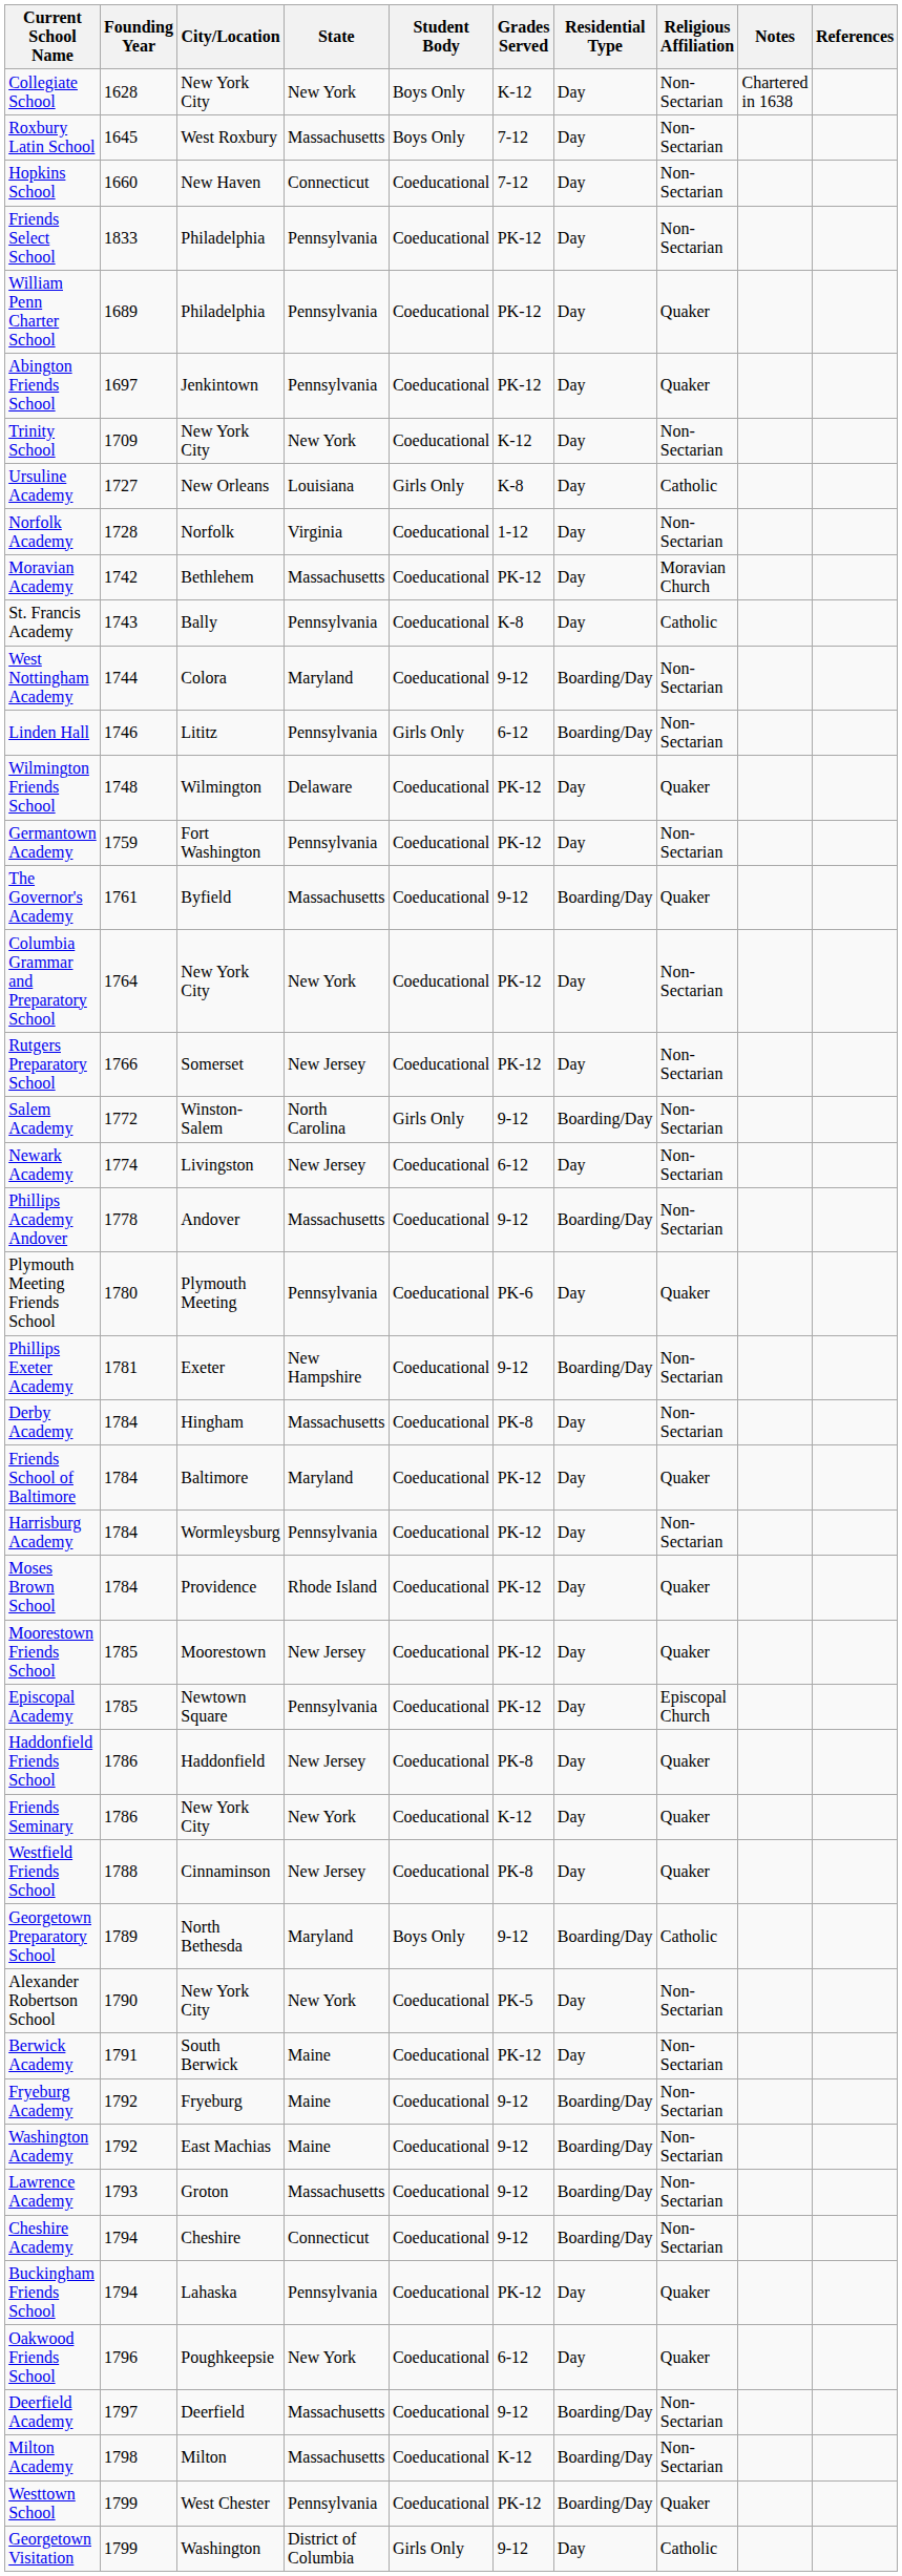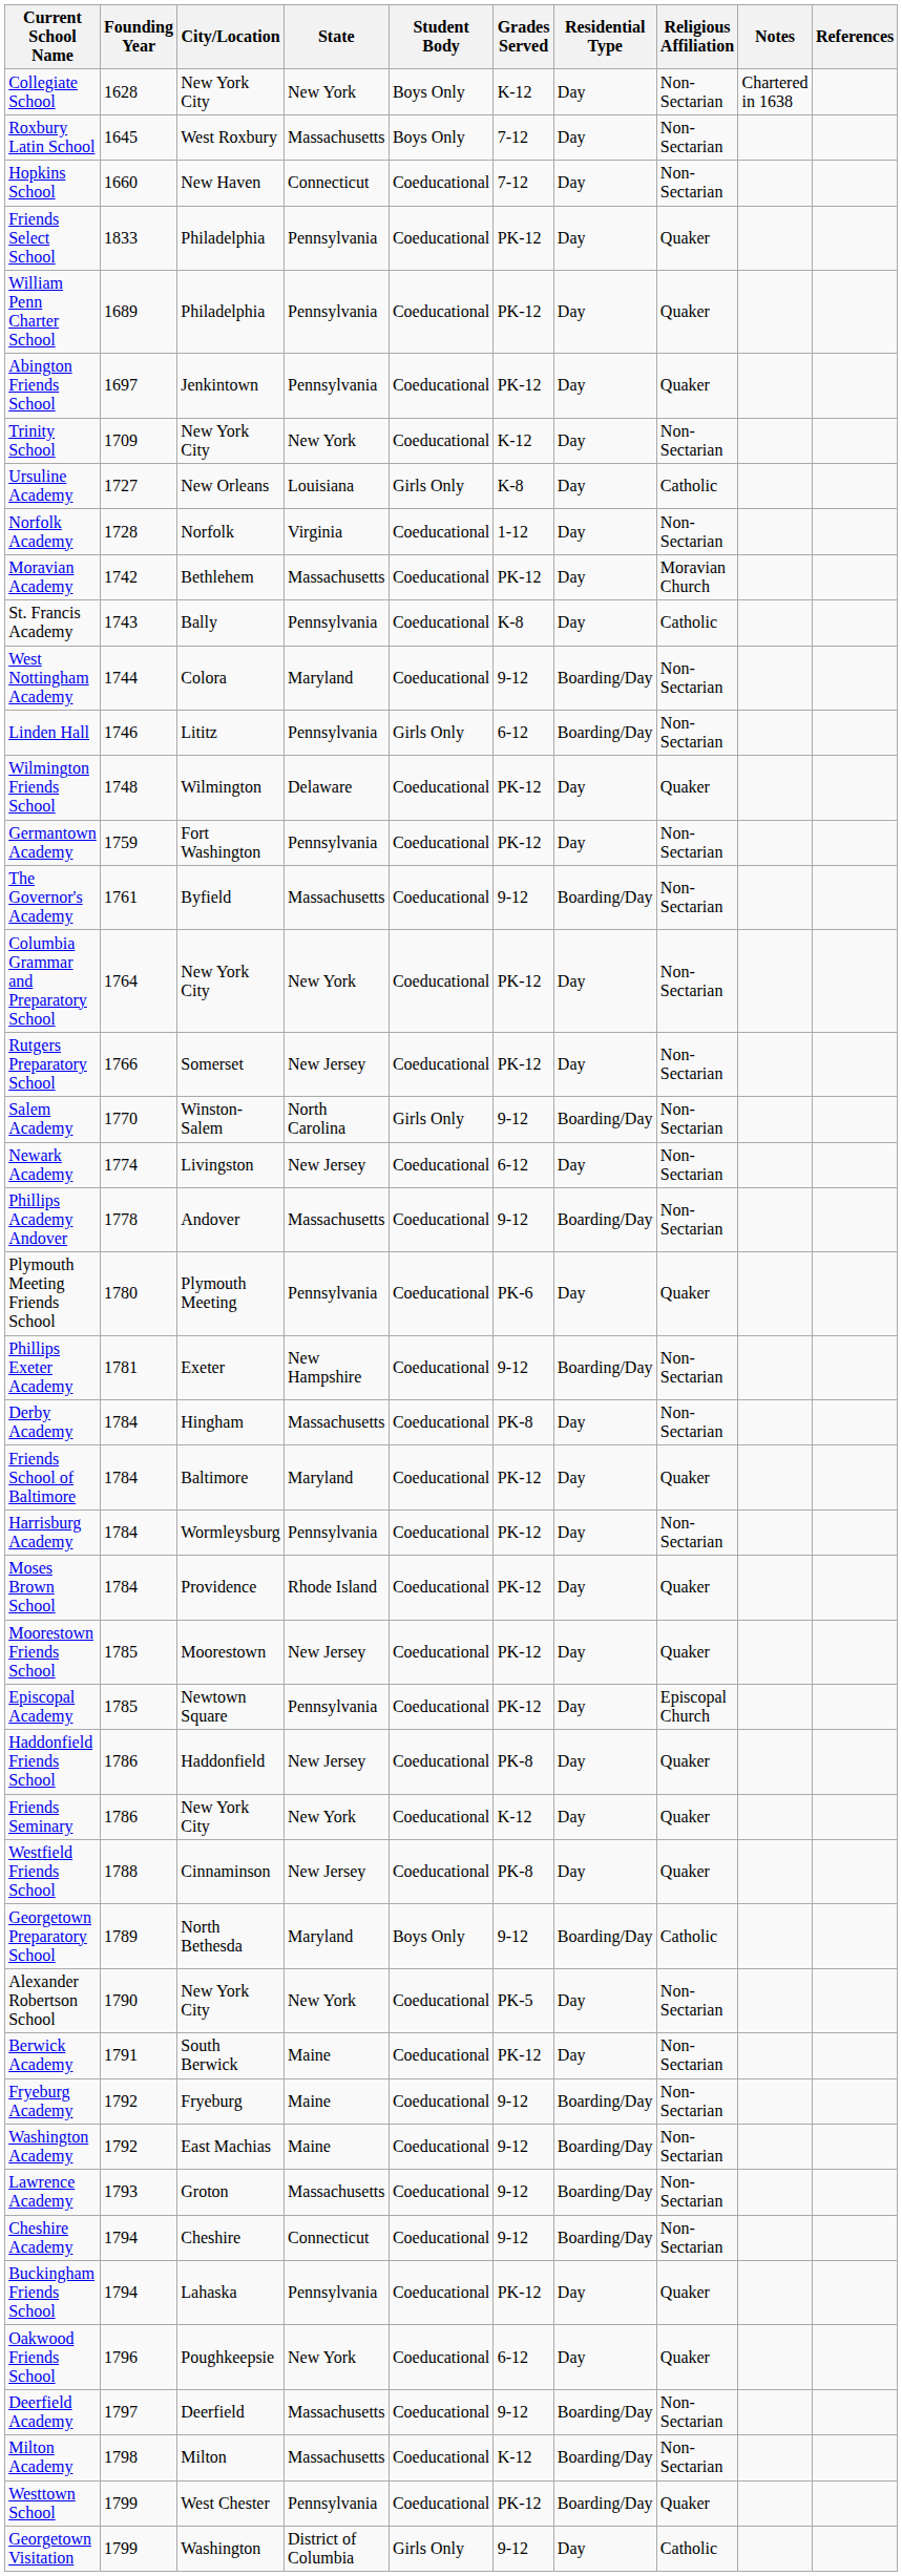 <table class="wikitable sortable">
 <tr>
 <th>Current School Name</th>
 <th>Founding Year</th>
 <th>City/Location</th>
 <th>State</th>
 <th>Student Body</th>
 <th>Grades Served</th>
 <th>Residential Type</th>
 <th>Religious Affiliation</th>
 <th>Notes</th>
 <th>References</th>
 </tr>
 <tr>
 <td><a href='#'>Collegiate School</a></td>
 <td>1628</td>
 <td>New York City</td>
 <td>New York</td>
 <td>Boys Only</td>
 <td>K-12</td>
 <td>Day</td>
 <td>Non-Sectarian</td>
 <td>Chartered in 1638</td>
 <td></td>
 </tr>
 <tr>
 <td><a href='#'>Roxbury Latin School</a></td>
 <td>1645</td>
 <td>West Roxbury</td>
 <td>Massachusetts</td>
 <td>Boys Only</td>
 <td>7-12</td>
 <td>Day</td>
 <td>Non-Sectarian</td>
 <td></td>
 <td></td>
 </tr>
 <tr>
 <td><a href='#'>Hopkins School</a></td>
 <td>1660</td>
 <td>New Haven</td>
 <td>Connecticut</td>
 <td>Coeducational</td>
 <td>7-12</td>
 <td>Day</td>
 <td>Non-Sectarian</td>
 <td></td>
 <td></td>
 </tr>
 <tr>
 <td><a href='#'>Friends Select School</a></td>
 <td>1833</td>
 <td>Philadelphia</td>
 <td>Pennsylvania</td>
 <td>Coeducational</td>
 <td>PK-12</td>
 <td>Day</td>
-<td>Non-Sectarian</td>
+<td>Quaker</td>
 <td></td>
 <td></td>
 </tr>
 <tr>
 <td><a href='#'>William Penn Charter School</a></td>
 <td>1689</td>
 <td>Philadelphia</td>
 <td>Pennsylvania</td>
 <td>Coeducational</td>
 <td>PK-12</td>
 <td>Day</td>
 <td>Quaker</td>
 <td></td>
 <td></td>
 </tr>
 <tr>
 <td><a href='#'>Abington Friends School</a></td>
 <td>1697</td>
 <td>Jenkintown</td>
 <td>Pennsylvania</td>
 <td>Coeducational</td>
 <td>PK-12</td>
 <td>Day</td>
 <td>Quaker</td>
 <td></td>
 <td></td>
 </tr>
 <tr>
 <td><a href='#'>Trinity School</a></td>
 <td>1709</td>
 <td>New York City</td>
 <td>New York</td>
 <td>Coeducational</td>
 <td>K-12</td>
 <td>Day</td>
 <td>Non-Sectarian</td>
 <td></td>
 <td></td>
 </tr>
 <tr>
 <td><a href='#'>Ursuline Academy</a></td>
 <td>1727</td>
 <td>New Orleans</td>
 <td>Louisiana</td>
 <td>Girls Only</td>
 <td>K-8</td>
 <td>Day</td>
 <td>Catholic</td>
 <td></td>
 <td></td>
 </tr>
 <tr>
 <td><a href='#'>Norfolk Academy</a></td>
 <td>1728</td>
 <td>Norfolk</td>
 <td>Virginia</td>
 <td>Coeducational</td>
 <td>1-12</td>
 <td>Day</td>
 <td>Non-Sectarian</td>
 <td></td>
 <td></td>
 </tr>
 <tr>
 <td><a href='#'>Moravian Academy</a></td>
 <td>1742</td>
 <td>Bethlehem</td>
 <td>Massachusetts</td>
 <td>Coeducational</td>
 <td>PK-12</td>
 <td>Day</td>
 <td>Moravian Church</td>
 <td></td>
 <td></td>
 </tr>
 <tr>
 <td>St. Francis Academy</td>
 <td>1743</td>
 <td>Bally</td>
 <td>Pennsylvania</td>
 <td>Coeducational</td>
 <td>K-8</td>
 <td>Day</td>
 <td>Catholic</td>
 <td></td>
 <td></td>
 </tr>
 <tr>
 <td><a href='#'>West Nottingham Academy</a></td>
 <td>1744</td>
 <td>Colora</td>
 <td>Maryland</td>
 <td>Coeducational</td>
 <td>9-12</td>
 <td>Boarding/Day</td>
 <td>Non-Sectarian</td>
 <td></td>
 <td></td>
 </tr>
 <tr>
 <td><a href='#'>Linden Hall</a></td>
 <td>1746</td>
 <td>Lititz</td>
 <td>Pennsylvania</td>
 <td>Girls Only</td>
 <td>6-12</td>
 <td>Boarding/Day</td>
 <td>Non-Sectarian</td>
 <td></td>
 <td></td>
 </tr>
 <tr>
 <td><a href='#'>Wilmington Friends School</a></td>
 <td>1748</td>
 <td>Wilmington</td>
 <td>Delaware</td>
 <td>Coeducational</td>
 <td>PK-12</td>
 <td>Day</td>
 <td>Quaker</td>
 <td></td>
 <td></td>
 </tr>
 <tr>
 <td><a href='#'>Germantown Academy</a></td>
 <td>1759</td>
 <td>Fort Washington</td>
 <td>Pennsylvania</td>
 <td>Coeducational</td>
 <td>PK-12</td>
 <td>Day</td>
 <td>Non-Sectarian</td>
 <td></td>
 <td></td>
 </tr>
 <tr>
 <td><a href='#'>The Governor's Academy</a></td>
 <td>1761</td>
 <td>Byfield</td>
 <td>Massachusetts</td>
 <td>Coeducational</td>
 <td>9-12</td>
 <td>Boarding/Day</td>
-<td>Quaker</td>
+<td>Non-Sectarian</td>
 <td></td>
 <td></td>
 </tr>
 <tr>
 <td><a href='#'>Columbia Grammar and Preparatory School</a></td>
 <td>1764</td>
 <td>New York City</td>
 <td>New York</td>
 <td>Coeducational</td>
 <td>PK-12</td>
 <td>Day</td>
 <td>Non-Sectarian</td>
 <td></td>
 <td></td>
 </tr>
 <tr>
 <td><a href='#'>Rutgers Preparatory School</a></td>
 <td>1766</td>
 <td>Somerset</td>
 <td>New Jersey</td>
 <td>Coeducational</td>
 <td>PK-12</td>
 <td>Day</td>
 <td>Non-Sectarian</td>
 <td></td>
 <td></td>
 </tr>
 <tr>
 <td><a href='#'>Salem Academy</a></td>
-<td>1772</td>
+<td>1770</td>
 <td>Winston-Salem</td>
 <td>North Carolina</td>
 <td>Girls Only</td>
 <td>9-12</td>
 <td>Boarding/Day</td>
 <td>Non-Sectarian</td>
 <td></td>
 <td></td>
 </tr>
 <tr>
 <td><a href='#'>Newark Academy</a></td>
 <td>1774</td>
 <td>Livingston</td>
 <td>New Jersey</td>
 <td>Coeducational</td>
 <td>6-12</td>
 <td>Day</td>
 <td>Non-Sectarian</td>
 <td></td>
 <td></td>
 </tr>
 <tr>
 <td><a href='#'>Phillips Academy Andover</a></td>
 <td>1778</td>
 <td>Andover</td>
 <td>Massachusetts</td>
 <td>Coeducational</td>
 <td>9-12</td>
 <td>Boarding/Day</td>
 <td>Non-Sectarian</td>
 <td></td>
 <td></td>
 </tr>
 <tr>
 <td>Plymouth Meeting Friends School</td>
 <td>1780</td>
 <td>Plymouth Meeting</td>
 <td>Pennsylvania</td>
 <td>Coeducational</td>
 <td>PK-6</td>
 <td>Day</td>
 <td>Quaker</td>
 <td></td>
 <td></td>
 </tr>
 <tr>
 <td><a href='#'>Phillips Exeter Academy</a></td>
 <td>1781</td>
 <td>Exeter</td>
 <td>New Hampshire</td>
 <td>Coeducational</td>
 <td>9-12</td>
 <td>Boarding/Day</td>
 <td>Non-Sectarian</td>
 <td></td>
 <td></td>
 </tr>
 <tr>
 <td><a href='#'>Derby Academy</a></td>
 <td>1784</td>
 <td>Hingham</td>
 <td>Massachusetts</td>
 <td>Coeducational</td>
 <td>PK-8</td>
 <td>Day</td>
 <td>Non-Sectarian</td>
 <td></td>
 <td></td>
 </tr>
 <tr>
 <td><a href='#'>Friends School of Baltimore</a></td>
 <td>1784</td>
 <td>Baltimore</td>
 <td>Maryland</td>
 <td>Coeducational</td>
 <td>PK-12</td>
 <td>Day</td>
 <td>Quaker</td>
 <td></td>
 <td></td>
 </tr>
 <tr>
 <td><a href='#'>Harrisburg Academy</a></td>
 <td>1784</td>
 <td>Wormleysburg</td>
 <td>Pennsylvania</td>
 <td>Coeducational</td>
 <td>PK-12</td>
 <td>Day</td>
 <td>Non-Sectarian</td>
 <td></td>
 <td></td>
 </tr>
 <tr>
 <td><a href='#'>Moses Brown School</a></td>
 <td>1784</td>
 <td>Providence</td>
 <td>Rhode Island</td>
 <td>Coeducational</td>
 <td>PK-12</td>
 <td>Day</td>
 <td>Quaker</td>
 <td></td>
 <td></td>
 </tr>
 <tr>
 <td><a href='#'>Moorestown Friends School</a></td>
 <td>1785</td>
 <td>Moorestown</td>
 <td>New Jersey</td>
 <td>Coeducational</td>
 <td>PK-12</td>
 <td>Day</td>
 <td>Quaker</td>
 <td></td>
 <td></td>
 </tr>
 <tr>
 <td><a href='#'>Episcopal Academy</a></td>
 <td>1785</td>
 <td>Newtown Square</td>
 <td>Pennsylvania</td>
 <td>Coeducational</td>
 <td>PK-12</td>
 <td>Day</td>
 <td>Episcopal Church</td>
 <td></td>
 <td></td>
 </tr>
 <tr>
 <td><a href='#'>Haddonfield Friends School</a></td>
 <td>1786</td>
 <td>Haddonfield</td>
 <td>New Jersey</td>
 <td>Coeducational</td>
 <td>PK-8</td>
 <td>Day</td>
 <td>Quaker</td>
 <td></td>
 <td></td>
 </tr>
 <tr>
 <td><a href='#'>Friends Seminary</a></td>
 <td>1786</td>
 <td>New York City</td>
 <td>New York</td>
 <td>Coeducational</td>
 <td>K-12</td>
 <td>Day</td>
 <td>Quaker</td>
 <td></td>
 <td></td>
 </tr>
 <tr>
 <td><a href='#'>Westfield Friends School</a></td>
 <td>1788</td>
 <td>Cinnaminson</td>
 <td>New Jersey</td>
 <td>Coeducational</td>
 <td>PK-8</td>
 <td>Day</td>
 <td>Quaker</td>
 <td></td>
 <td></td>
 </tr>
 <tr>
 <td><a href='#'>Georgetown Preparatory School</a></td>
 <td>1789</td>
 <td>North Bethesda</td>
 <td>Maryland</td>
 <td>Boys Only</td>
 <td>9-12</td>
 <td>Boarding/Day</td>
 <td>Catholic</td>
 <td></td>
 <td></td>
 </tr>
 <tr>
 <td>Alexander Robertson School</td>
 <td>1790</td>
 <td>New York City</td>
 <td>New York</td>
 <td>Coeducational</td>
 <td>PK-5</td>
 <td>Day</td>
 <td>Non-Sectarian</td>
 <td></td>
 <td></td>
 </tr>
 <tr>
 <td><a href='#'>Berwick Academy</a></td>
 <td>1791</td>
 <td>South Berwick</td>
 <td>Maine</td>
 <td>Coeducational</td>
 <td>PK-12</td>
 <td>Day</td>
 <td>Non-Sectarian</td>
 <td></td>
 <td></td>
 </tr>
 <tr>
 <td><a href='#'>Fryeburg Academy</a></td>
 <td>1792</td>
 <td>Fryeburg</td>
 <td>Maine</td>
 <td>Coeducational</td>
 <td>9-12</td>
 <td>Boarding/Day</td>
 <td>Non-Sectarian</td>
 <td></td>
 <td></td>
 </tr>
 <tr>
 <td><a href='#'>Washington Academy</a></td>
 <td>1792</td>
 <td>East Machias</td>
 <td>Maine</td>
 <td>Coeducational</td>
 <td>9-12</td>
 <td>Boarding/Day</td>
 <td>Non-Sectarian</td>
 <td></td>
 <td></td>
 </tr>
 <tr>
 <td><a href='#'>Lawrence Academy</a></td>
 <td>1793</td>
 <td>Groton</td>
 <td>Massachusetts</td>
 <td>Coeducational</td>
 <td>9-12</td>
 <td>Boarding/Day</td>
 <td>Non-Sectarian</td>
 <td></td>
 <td></td>
 </tr>
 <tr>
 <td><a href='#'>Cheshire Academy</a></td>
 <td>1794</td>
 <td>Cheshire</td>
 <td>Connecticut</td>
 <td>Coeducational</td>
 <td>9-12</td>
 <td>Boarding/Day</td>
 <td>Non-Sectarian</td>
 <td></td>
 <td></td>
 </tr>
 <tr>
 <td><a href='#'>Buckingham Friends School</a></td>
 <td>1794</td>
 <td>Lahaska</td>
 <td>Pennsylvania</td>
 <td>Coeducational</td>
 <td>PK-12</td>
 <td>Day</td>
 <td>Quaker</td>
 <td></td>
 <td></td>
 </tr>
 <tr>
 <td><a href='#'>Oakwood Friends School</a></td>
 <td>1796</td>
 <td>Poughkeepsie</td>
 <td>New York</td>
 <td>Coeducational</td>
 <td>6-12</td>
 <td>Day</td>
 <td>Quaker</td>
 <td></td>
 <td></td>
 </tr>
 <tr>
 <td><a href='#'>Deerfield Academy</a></td>
 <td>1797</td>
 <td>Deerfield</td>
 <td>Massachusetts</td>
 <td>Coeducational</td>
 <td>9-12</td>
 <td>Boarding/Day</td>
 <td>Non-Sectarian</td>
 <td></td>
 <td></td>
 </tr>
 <tr>
 <td><a href='#'>Milton Academy</a></td>
 <td>1798</td>
 <td>Milton</td>
 <td>Massachusetts</td>
 <td>Coeducational</td>
 <td>K-12</td>
 <td>Boarding/Day</td>
 <td>Non-Sectarian</td>
 <td></td>
 <td></td>
 </tr>
 <tr>
 <td><a href='#'>Westtown School</a></td>
 <td>1799</td>
 <td>West Chester</td>
 <td>Pennsylvania</td>
 <td>Coeducational</td>
 <td>PK-12</td>
 <td>Boarding/Day</td>
 <td>Quaker</td>
 <td></td>
 <td></td>
 </tr>
 <tr>
 <td><a href='#'>Georgetown Visitation</a></td>
 <td>1799</td>
 <td>Washington</td>
 <td>District of Columbia</td>
 <td>Girls Only</td>
 <td>9-12</td>
 <td>Day</td>
 <td>Catholic</td>
 <td></td>
 <td></td>
 </tr>
 </table>
